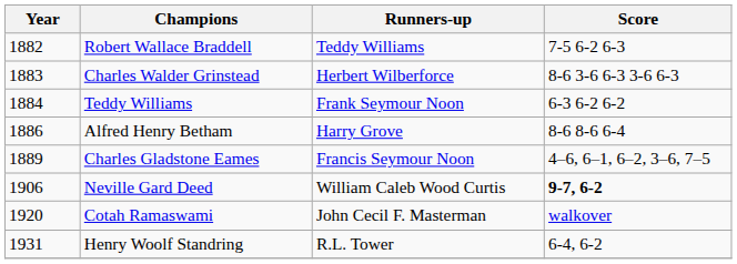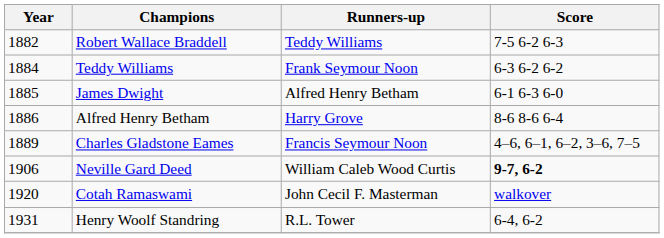 <table class="wikitable" style="font-size:95%;">
 <tr>
 <th style="width:60px;">Year</th>
 <th style="width:200px;">Champions</th>
 <th style="width:200px;">Runners-up</th>
 <th style="width:160px;">Score</th>
 </tr>
 <tr>
 <td>1882</td>
 <td> <a href='#'>Robert Wallace Braddell</a></td>
 <td> <a href='#'>Teddy Williams</a></td>
 <td>7-5 6-2 6-3</td>
 </tr>
 <tr>
-<td>1883</td>
-<td> <a href='#'>Charles Walder Grinstead</a></td>
-<td> <a href='#'>Herbert Wilberforce</a></td>
-<td>8-6 3-6 6-3 3-6 6-3</td>
-</tr>
-<tr>
 <td>1884</td>
 <td> <a href='#'>Teddy Williams</a></td>
 <td> <a href='#'>Frank Seymour Noon</a></td>
 <td>6-3 6-2 6-2</td>
+</tr>
+<tr>
+<td>1885</td>
+<td> <a href='#'>James Dwight</a></td>
+<td> Alfred Henry Betham</td>
+<td>6-1 6-3 6-0</td>
 </tr>
 <tr>
 <td>1886</td>
 <td> Alfred Henry Betham</td>
 <td> <a href='#'>Harry Grove</a></td>
 <td>8-6 8-6 6-4</td>
 </tr>
 <tr>
 <td>1889</td>
 <td> <a href='#'>Charles Gladstone Eames</a></td>
 <td>  <a href='#'>Francis Seymour Noon</a></td>
 <td>4–6, 6–1, 6–2, 3–6, 7–5</td>
 </tr>
 <tr>
 <td>1906</td>
 <td> <a href='#'>Neville Gard Deed</a></td>
 <td> William Caleb Wood Curtis</td>
 <td><strong>9-7, 6-2</strong></td>
 </tr>
 <tr>
 <td>1920</td>
 <td>  <a href='#'>Cotah Ramaswami</a></td>
 <td> John Cecil F. Masterman</td>
 <td><a href='#'>walkover</a></td>
 </tr>
 <tr>
 <td>1931</td>
 <td> Henry Woolf Standring</td>
 <td> R.L. Tower</td>
 <td>6-4, 6-2</td>
 </tr>
 <tr>
 </tr>
 </table>
